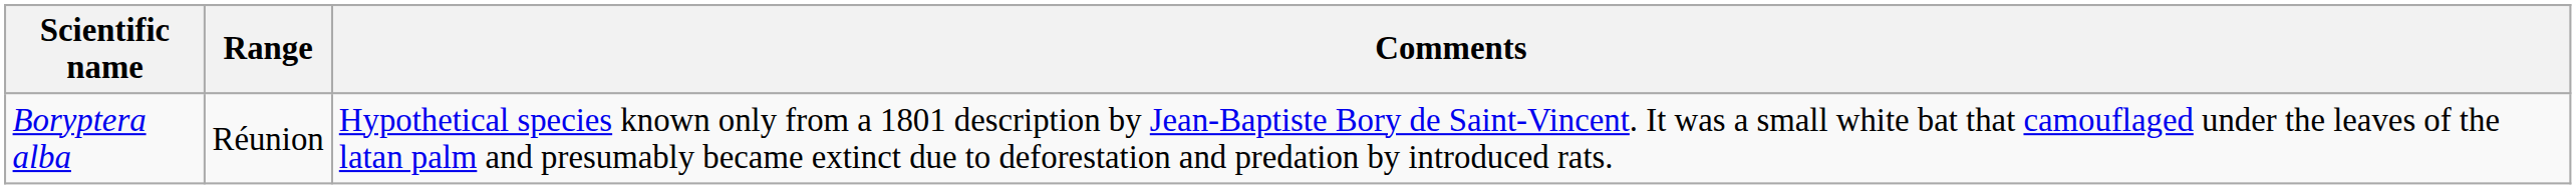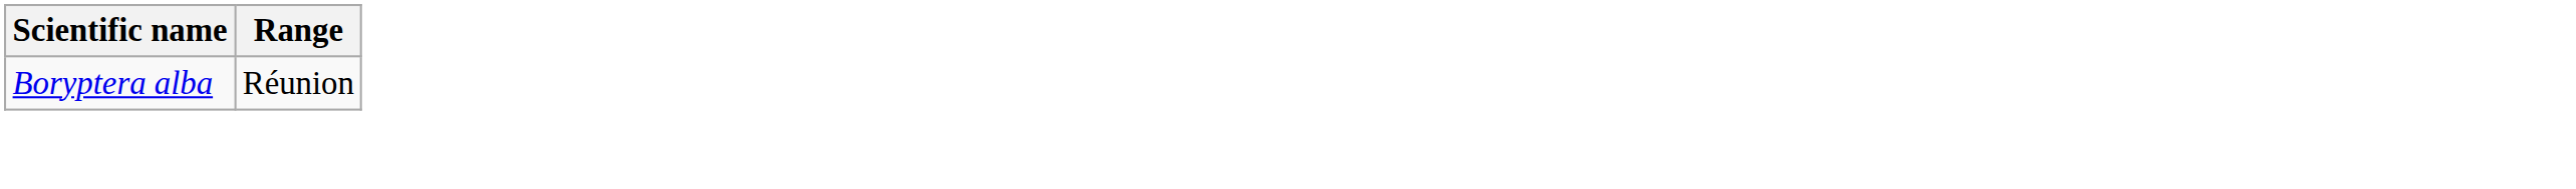 <table class="wikitable sortable">
 <tr>
 <th>Scientific name</th>
 <th>Range</th>
-<th class="unsortable">Comments</th>
 </tr>
 <tr>
 <td><em><a href='#'>Boryptera alba</a></em></td>
 <td>Réunion</td>
-<td><a href='#'>Hypothetical species</a> known only from a 1801 description by <a href='#'>Jean-Baptiste Bory de Saint-Vincent</a>. It was a small white bat that <a href='#'>camouflaged</a> under the leaves of the <a href='#'>latan palm</a> and presumably became extinct due to deforestation and predation by introduced rats.</td>
 </tr>
 </table>
